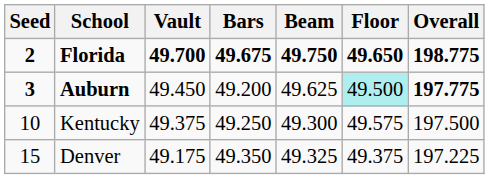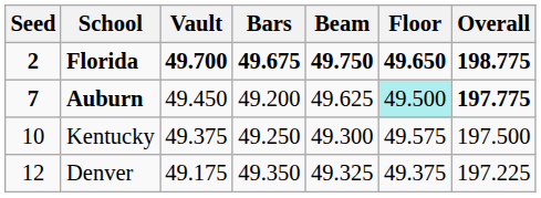 <table class="wikitable" style="white-space:nowrap; font-size:95%; text-align:center">
 <tr>
 <th>Seed</th>
 <th>School</th>
 <th>Vault</th>
 <th>Bars</th>
 <th>Beam</th>
 <th>Floor</th>
 <th>Overall</th>
 </tr>
 <tr>
 <td><strong>2</strong></td>
 <td align=left><strong>Florida</strong></td>
 <td><strong>49.700</strong></td>
 <td><strong>49.675</strong></td>
 <td><strong>49.750</strong></td>
 <td><strong>49.650</strong></td>
 <td><strong>198.775</strong></td>
 </tr>
 <tr>
-<td><strong>3</strong></td>
+<td><strong>7</strong></td>
 <td align=left><strong>Auburn</strong></td>
 <td>49.450</td>
 <td>49.200</td>
 <td>49.625</td>
 <td style="background: paleturquoise;">49.500</td>
 <td><strong>197.775</strong></td>
 </tr>
 <tr>
 <td>10</td>
 <td align=left>Kentucky</td>
 <td>49.375</td>
 <td>49.250</td>
 <td>49.300</td>
 <td>49.575</td>
 <td>197.500</td>
 </tr>
 <tr>
-<td>15</td>
+<td>12</td>
 <td align=left>Denver</td>
 <td>49.175</td>
 <td>49.350</td>
 <td>49.325</td>
 <td>49.375</td>
 <td>197.225</td>
 </tr>
 </table>
